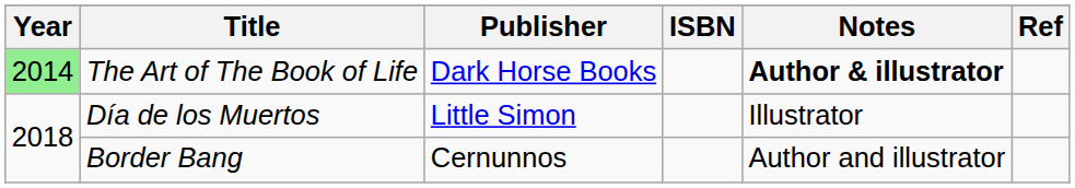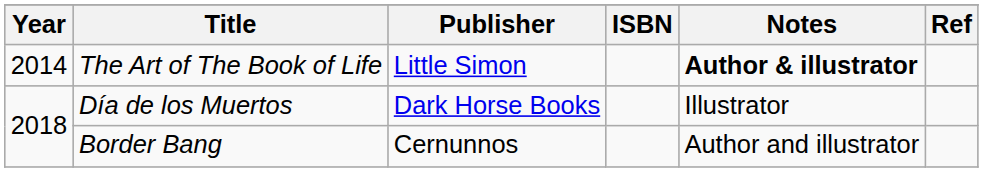 <table class="wikitable">
 <tr style="background:#b0c4de; text-align:center;">
 </tr>
 <tr>
 <th>Year</th>
 <th>Title</th>
 <th>Publisher</th>
 <th>ISBN</th>
 <th>Notes</th>
 <th>Ref</th>
 </tr>
 <tr>
-<td rowspan="1" style="background: lightgreen;">2014</td>
+<td rowspan="1">2014</td>
 <td><em>The Art of The Book of Life</em></td>
-<td><a href='#'>Dark Horse Books</a></td>
+<td><a href='#'>Little Simon</a></td>
 <td></td>
 <td><strong>Author & illustrator</strong></td>
 <td align=center></td>
 </tr>
 <tr>
 <td rowspan="2">2018</td>
 <td><em>Día de los Muertos</em></td>
-<td><a href='#'>Little Simon</a></td>
+<td><a href='#'>Dark Horse Books</a></td>
 <td></td>
 <td>Illustrator</td>
 <td align=center></td>
 </tr>
 <tr>
 <td><em>Border Bang</em></td>
 <td>Cernunnos</td>
 <td></td>
 <td>Author and illustrator</td>
 <td align=center></td>
 </tr>
 </table>
